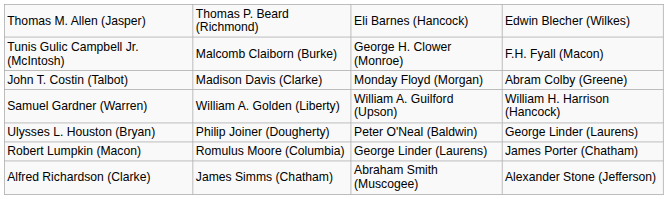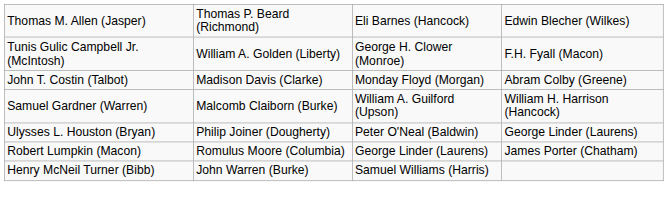 <table class="wikitable">
 <tr>
 <td>Thomas M. Allen (Jasper)</td>
 <td>Thomas P. Beard (Richmond)</td>
 <td>Eli Barnes (Hancock)</td>
 <td>Edwin Blecher (Wilkes)</td>
 </tr>
 <tr>
 <td>Tunis Gulic Campbell Jr. (McIntosh)</td>
-<td>Malcomb Claiborn (Burke)</td>
+<td>William A. Golden (Liberty)</td>
 <td>George H. Clower (Monroe)</td>
 <td>F.H. Fyall (Macon)</td>
 </tr>
 <tr>
 <td>John T. Costin (Talbot)</td>
 <td>Madison Davis (Clarke)</td>
 <td>Monday Floyd (Morgan)</td>
 <td>Abram Colby (Greene)</td>
 </tr>
 <tr>
 <td>Samuel Gardner (Warren)</td>
-<td>William A. Golden (Liberty)</td>
+<td>Malcomb Claiborn (Burke)</td>
 <td>William A. Guilford (Upson)</td>
 <td>William H. Harrison (Hancock)</td>
 </tr>
 <tr>
 <td>Ulysses L. Houston (Bryan)</td>
 <td>Philip Joiner (Dougherty)</td>
 <td>Peter O'Neal (Baldwin)</td>
 <td>George Linder (Laurens)</td>
 </tr>
 <tr>
 <td>Robert Lumpkin (Macon)</td>
 <td>Romulus Moore (Columbia)</td>
 <td>George Linder (Laurens)</td>
 <td>James Porter (Chatham)</td>
 </tr>
 <tr>
-<td>Alfred Richardson (Clarke)</td>
-<td>James Simms (Chatham)</td>
-<td>Abraham Smith (Muscogee)</td>
-<td>Alexander Stone (Jefferson)</td>
+<td>Henry McNeil Turner (Bibb)</td>
+<td>John Warren (Burke)</td>
+<td>Samuel Williams (Harris)</td>
+<td></td>
 </tr>
 </table>
